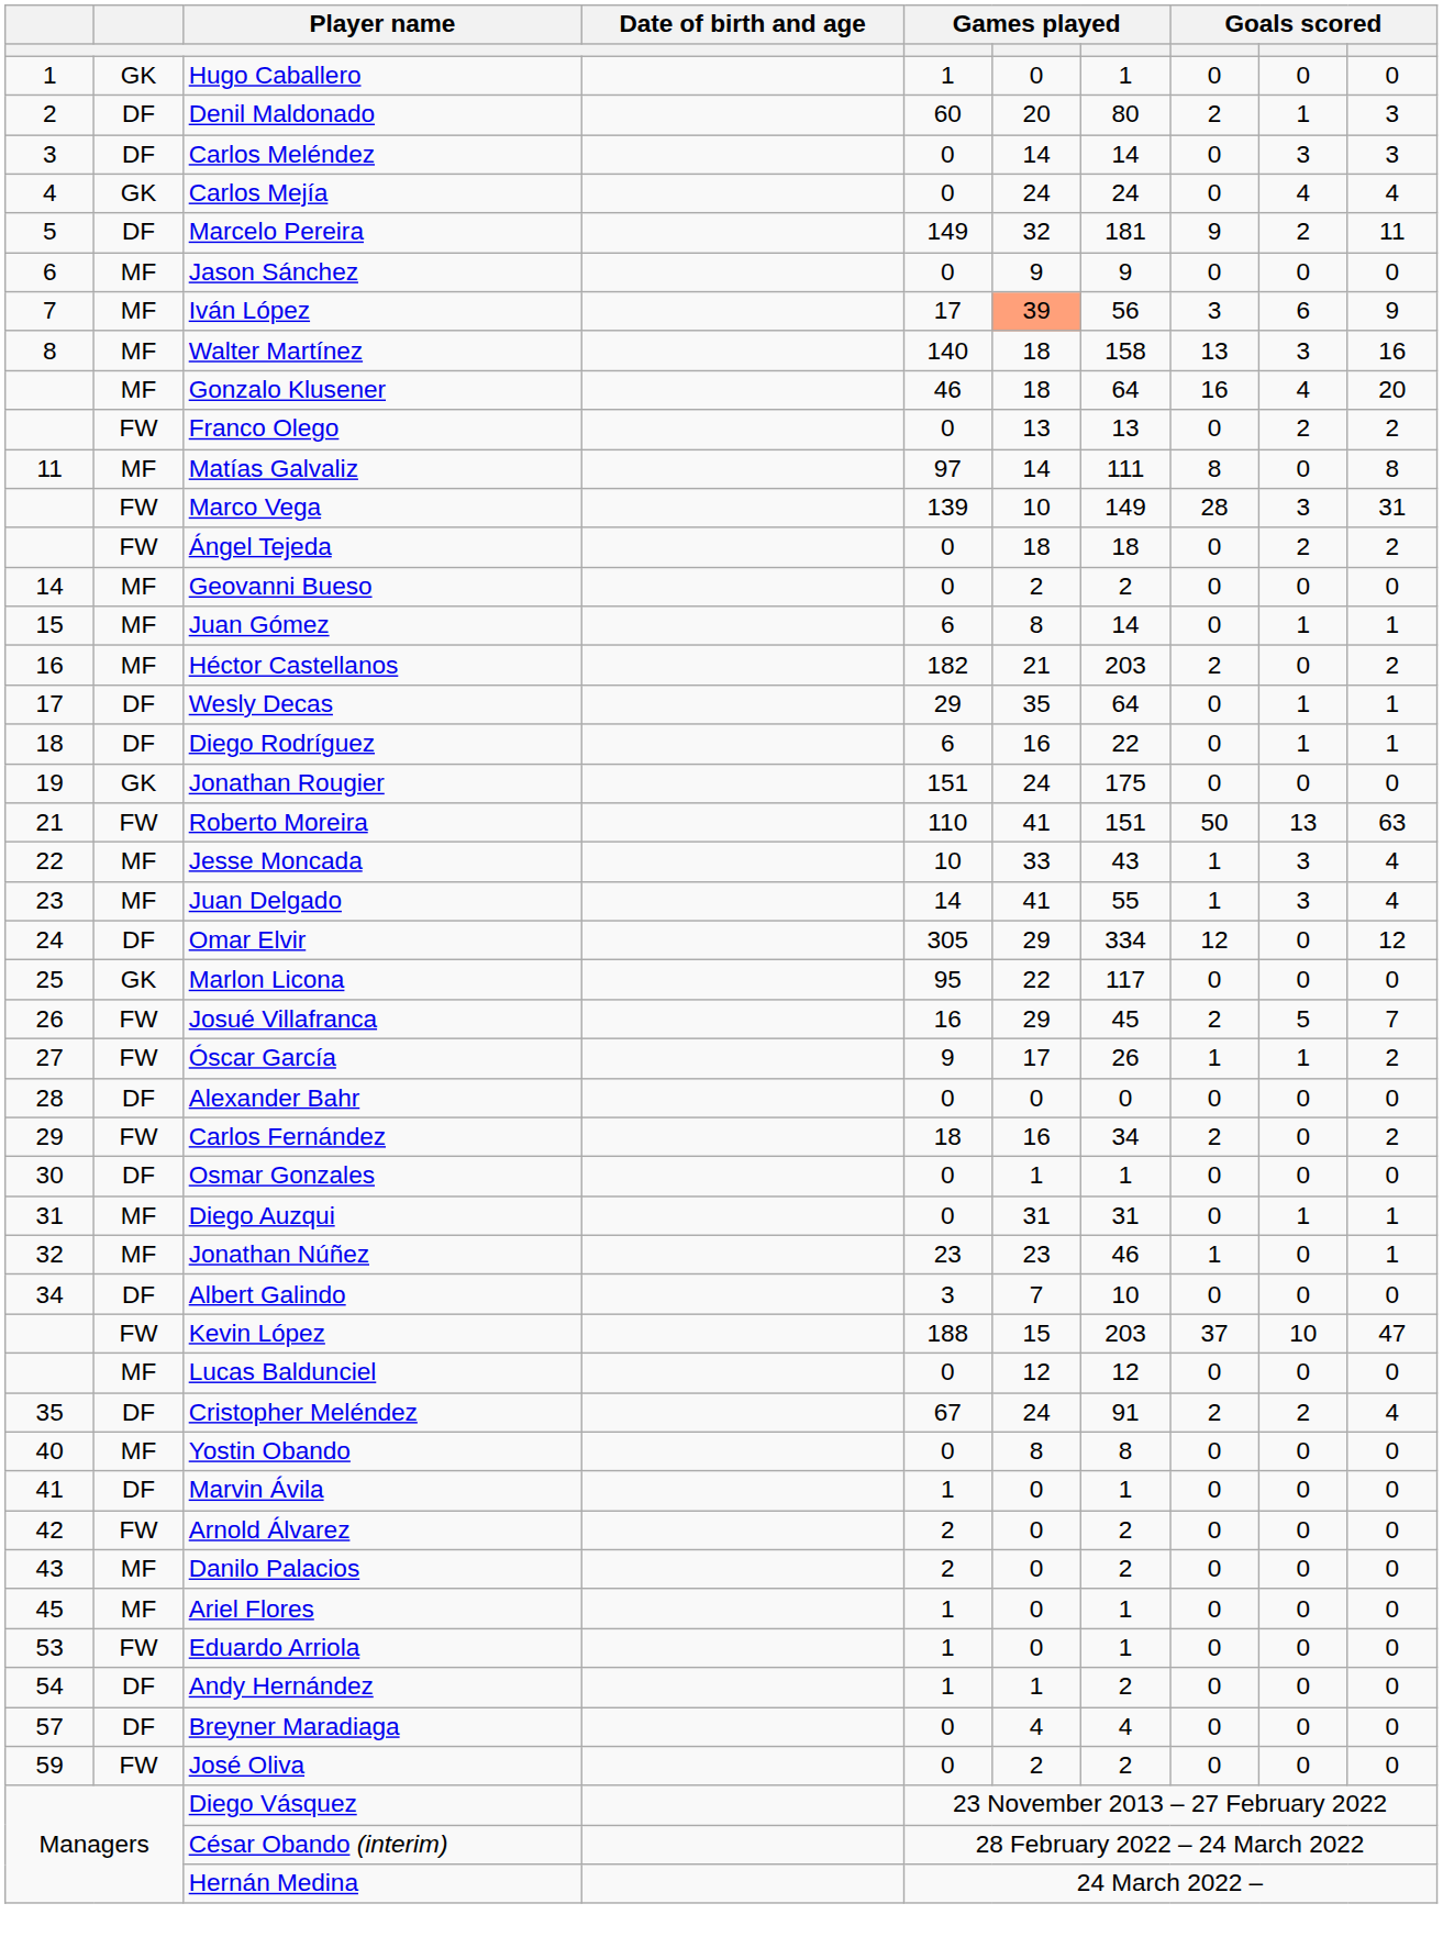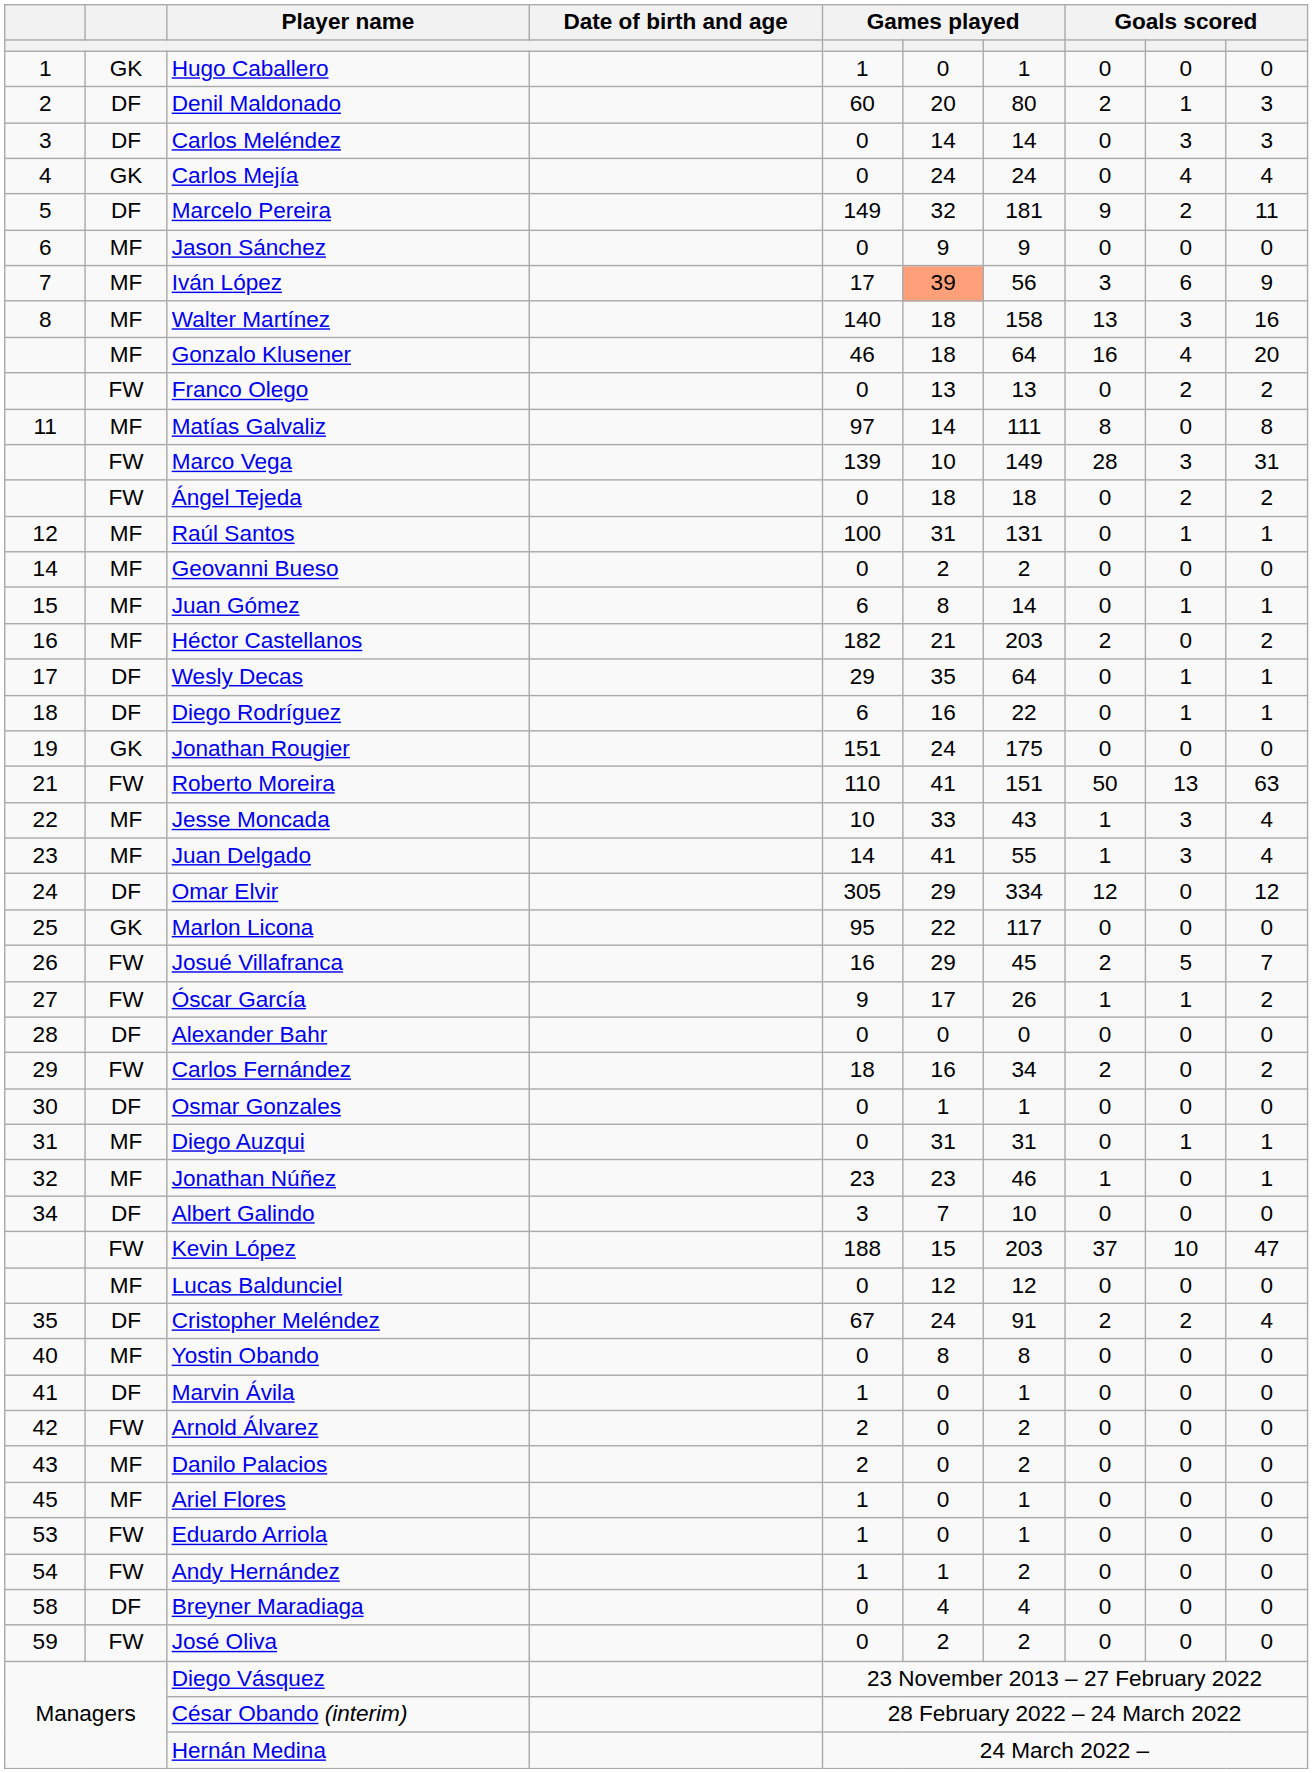 <table class="wikitable">
 <tr>
 <th width="50"></th>
 <th width="50"></th>
 <th width="250">Player name</th>
 <th width="200">Date of birth and age</th>
 <th width="150" colspan="3">Games played</th>
 <th width="150" colspan="3">Goals scored</th>
 </tr>
 <tr>
 <th colspan="4"></th>
 <th width="50"></th>
 <th width="50"></th>
 <th width="50"></th>
 <th width="50"></th>
 <th width="50"></th>
 <th width="50"></th>
 </tr>
 <tr align="center">
 <td>1</td>
 <td>GK</td>
 <td align="left"> <a href='#'>Hugo Caballero</a></td>
 <td></td>
 <td>1</td>
 <td>0</td>
 <td>1</td>
 <td>0</td>
 <td>0</td>
 <td>0</td>
 </tr>
 <tr align="center">
 <td>2</td>
 <td>DF</td>
 <td align="left"> <a href='#'>Denil Maldonado</a></td>
 <td></td>
 <td>60</td>
 <td>20</td>
 <td>80</td>
 <td>2</td>
 <td>1</td>
 <td>3</td>
 </tr>
 <tr align="center">
 <td>3</td>
 <td>DF</td>
 <td align="left"> <a href='#'>Carlos Meléndez</a></td>
 <td></td>
 <td>0</td>
 <td>14</td>
 <td>14</td>
 <td>0</td>
 <td>3</td>
 <td>3</td>
 </tr>
 <tr align="center">
 <td>4</td>
 <td>GK</td>
 <td align="left"> <a href='#'>Carlos Mejía</a></td>
 <td></td>
 <td>0</td>
 <td>24</td>
 <td>24</td>
 <td>0</td>
 <td>4</td>
 <td>4</td>
 </tr>
 <tr align="center">
 <td>5</td>
 <td>DF</td>
 <td align="left"> <a href='#'>Marcelo Pereira</a></td>
 <td></td>
 <td>149</td>
 <td>32</td>
 <td>181</td>
 <td>9</td>
 <td>2</td>
 <td>11</td>
 </tr>
 <tr align="center">
 <td>6</td>
 <td>MF</td>
 <td align="left"> <a href='#'>Jason Sánchez</a></td>
 <td></td>
 <td>0</td>
 <td>9</td>
 <td>9</td>
 <td>0</td>
 <td>0</td>
 <td>0</td>
 </tr>
 <tr align="center">
 <td>7</td>
 <td>MF</td>
 <td align="left"> <a href='#'>Iván López</a></td>
 <td></td>
 <td>17</td>
 <td style="background: lightsalmon;">39</td>
 <td>56</td>
 <td>3</td>
 <td>6</td>
 <td>9</td>
 </tr>
 <tr align="center">
 <td>8</td>
 <td>MF</td>
 <td align="left"> <a href='#'>Walter Martínez</a></td>
 <td></td>
 <td>140</td>
 <td>18</td>
 <td>158</td>
 <td>13</td>
 <td>3</td>
 <td>16</td>
 </tr>
 <tr align="center">
 <td></td>
 <td>MF</td>
 <td align="left"> <a href='#'>Gonzalo Klusener</a></td>
 <td></td>
 <td>46</td>
 <td>18</td>
 <td>64</td>
 <td>16</td>
 <td>4</td>
 <td>20</td>
 </tr>
 <tr align="center">
 <td></td>
 <td>FW</td>
 <td align="left"> <a href='#'>Franco Olego</a></td>
 <td></td>
 <td>0</td>
 <td>13</td>
 <td>13</td>
 <td>0</td>
 <td>2</td>
 <td>2</td>
 </tr>
 <tr align="center">
 <td>11</td>
 <td>MF</td>
 <td align="left"> <a href='#'>Matías Galvaliz</a></td>
 <td></td>
 <td>97</td>
 <td>14</td>
 <td>111</td>
 <td>8</td>
 <td>0</td>
 <td>8</td>
 </tr>
 <tr align="center">
 <td></td>
 <td>FW</td>
 <td align="left"> <a href='#'>Marco Vega</a></td>
 <td></td>
 <td>139</td>
 <td>10</td>
 <td>149</td>
 <td>28</td>
 <td>3</td>
 <td>31</td>
 </tr>
 <tr align="center">
 <td></td>
 <td>FW</td>
 <td align="left"> <a href='#'>Ángel Tejeda</a></td>
 <td></td>
 <td>0</td>
 <td>18</td>
 <td>18</td>
 <td>0</td>
 <td>2</td>
 <td>2</td>
+</tr>
+<tr align="center">
+<td>12</td>
+<td>MF</td>
+<td align="left"> <a href='#'>Raúl Santos</a></td>
+<td></td>
+<td>100</td>
+<td>31</td>
+<td>131</td>
+<td>0</td>
+<td>1</td>
+<td>1</td>
 </tr>
 <tr align="center">
 <td>14</td>
 <td>MF</td>
 <td align="left"> <a href='#'>Geovanni Bueso</a></td>
 <td></td>
 <td>0</td>
 <td>2</td>
 <td>2</td>
 <td>0</td>
 <td>0</td>
 <td>0</td>
 </tr>
 <tr align="center">
 <td>15</td>
 <td>MF</td>
 <td align="left"> <a href='#'>Juan Gómez</a></td>
 <td></td>
 <td>6</td>
 <td>8</td>
 <td>14</td>
 <td>0</td>
 <td>1</td>
 <td>1</td>
 </tr>
 <tr align="center">
 <td>16</td>
 <td>MF</td>
 <td align="left"> <a href='#'>Héctor Castellanos</a></td>
 <td></td>
 <td>182</td>
 <td>21</td>
 <td>203</td>
 <td>2</td>
 <td>0</td>
 <td>2</td>
 </tr>
 <tr align="center">
 <td>17</td>
 <td>DF</td>
 <td align="left"> <a href='#'>Wesly Decas</a></td>
 <td></td>
 <td>29</td>
 <td>35</td>
 <td>64</td>
 <td>0</td>
 <td>1</td>
 <td>1</td>
 </tr>
 <tr align="center">
 <td>18</td>
 <td>DF</td>
 <td align="left"> <a href='#'>Diego Rodríguez</a></td>
 <td></td>
 <td>6</td>
 <td>16</td>
 <td>22</td>
 <td>0</td>
 <td>1</td>
 <td>1</td>
 </tr>
 <tr align="center">
 <td>19</td>
 <td>GK</td>
 <td align="left"> <a href='#'>Jonathan Rougier</a></td>
 <td></td>
 <td>151</td>
 <td>24</td>
 <td>175</td>
 <td>0</td>
 <td>0</td>
 <td>0</td>
 </tr>
 <tr align="center">
 <td>21</td>
 <td>FW</td>
 <td align="left"> <a href='#'>Roberto Moreira</a></td>
 <td></td>
 <td>110</td>
 <td>41</td>
 <td>151</td>
 <td>50</td>
 <td>13</td>
 <td>63</td>
 </tr>
 <tr align="center">
 <td>22</td>
 <td>MF</td>
 <td align="left"> <a href='#'>Jesse Moncada</a></td>
 <td></td>
 <td>10</td>
 <td>33</td>
 <td>43</td>
 <td>1</td>
 <td>3</td>
 <td>4</td>
 </tr>
 <tr align="center">
 <td>23</td>
 <td>MF</td>
 <td align="left"> <a href='#'>Juan Delgado</a></td>
 <td></td>
 <td>14</td>
 <td>41</td>
 <td>55</td>
 <td>1</td>
 <td>3</td>
 <td>4</td>
 </tr>
 <tr align="center">
 <td>24</td>
 <td>DF</td>
 <td align="left"> <a href='#'>Omar Elvir</a></td>
 <td></td>
 <td>305</td>
 <td>29</td>
 <td>334</td>
 <td>12</td>
 <td>0</td>
 <td>12</td>
 </tr>
 <tr align="center">
 <td>25</td>
 <td>GK</td>
 <td align="left"> <a href='#'>Marlon Licona</a></td>
 <td></td>
 <td>95</td>
 <td>22</td>
 <td>117</td>
 <td>0</td>
 <td>0</td>
 <td>0</td>
 </tr>
 <tr align="center">
 <td>26</td>
 <td>FW</td>
 <td align="left"> <a href='#'>Josué Villafranca</a></td>
 <td></td>
 <td>16</td>
 <td>29</td>
 <td>45</td>
 <td>2</td>
 <td>5</td>
 <td>7</td>
 </tr>
 <tr align="center">
 <td>27</td>
 <td>FW</td>
 <td align="left"> <a href='#'>Óscar García</a></td>
 <td></td>
 <td>9</td>
 <td>17</td>
 <td>26</td>
 <td>1</td>
 <td>1</td>
 <td>2</td>
 </tr>
 <tr align="center">
 <td>28</td>
 <td>DF</td>
 <td align="left"> <a href='#'>Alexander Bahr</a></td>
 <td></td>
 <td>0</td>
 <td>0</td>
 <td>0</td>
 <td>0</td>
 <td>0</td>
 <td>0</td>
 </tr>
 <tr align="center">
 <td>29</td>
 <td>FW</td>
 <td align="left"> <a href='#'>Carlos Fernández</a></td>
 <td></td>
 <td>18</td>
 <td>16</td>
 <td>34</td>
 <td>2</td>
 <td>0</td>
 <td>2</td>
 </tr>
 <tr align="center">
 <td>30</td>
 <td>DF</td>
 <td align="left"> <a href='#'>Osmar Gonzales</a></td>
 <td></td>
 <td>0</td>
 <td>1</td>
 <td>1</td>
 <td>0</td>
 <td>0</td>
 <td>0</td>
 </tr>
 <tr align="center">
 <td>31</td>
 <td>MF</td>
 <td align="left"> <a href='#'>Diego Auzqui</a></td>
 <td></td>
 <td>0</td>
 <td>31</td>
 <td>31</td>
 <td>0</td>
 <td>1</td>
 <td>1</td>
 </tr>
 <tr align="center">
 <td>32</td>
 <td>MF</td>
 <td align="left"> <a href='#'>Jonathan Núñez</a></td>
 <td></td>
 <td>23</td>
 <td>23</td>
 <td>46</td>
 <td>1</td>
 <td>0</td>
 <td>1</td>
 </tr>
 <tr align="center">
 <td>34</td>
 <td>DF</td>
 <td align="left"> <a href='#'>Albert Galindo</a></td>
 <td></td>
 <td>3</td>
 <td>7</td>
 <td>10</td>
 <td>0</td>
 <td>0</td>
 <td>0</td>
 </tr>
 <tr align="center">
 <td></td>
 <td>FW</td>
 <td align="left"> <a href='#'>Kevin López</a></td>
 <td></td>
 <td>188</td>
 <td>15</td>
 <td>203</td>
 <td>37</td>
 <td>10</td>
 <td>47</td>
 </tr>
 <tr align="center">
 <td></td>
 <td>MF</td>
 <td align="left"> <a href='#'>Lucas Baldunciel</a></td>
 <td></td>
 <td>0</td>
 <td>12</td>
 <td>12</td>
 <td>0</td>
 <td>0</td>
 <td>0</td>
 </tr>
 <tr align="center">
 <td>35</td>
 <td>DF</td>
 <td align="left"> <a href='#'>Cristopher Meléndez</a></td>
 <td></td>
 <td>67</td>
 <td>24</td>
 <td>91</td>
 <td>2</td>
 <td>2</td>
 <td>4</td>
 </tr>
 <tr align="center">
 <td>40</td>
 <td>MF</td>
 <td align="left"> <a href='#'>Yostin Obando</a></td>
 <td></td>
 <td>0</td>
 <td>8</td>
 <td>8</td>
 <td>0</td>
 <td>0</td>
 <td>0</td>
 </tr>
 <tr align="center">
 <td>41</td>
 <td>DF</td>
 <td align="left"> <a href='#'>Marvin Ávila</a></td>
 <td></td>
 <td>1</td>
 <td>0</td>
 <td>1</td>
 <td>0</td>
 <td>0</td>
 <td>0</td>
 </tr>
 <tr align="center">
 <td>42</td>
 <td>FW</td>
 <td align="left"> <a href='#'>Arnold Álvarez</a></td>
 <td></td>
 <td>2</td>
 <td>0</td>
 <td>2</td>
 <td>0</td>
 <td>0</td>
 <td>0</td>
 </tr>
 <tr align="center">
 <td>43</td>
 <td>MF</td>
 <td align="left"> <a href='#'>Danilo Palacios</a></td>
 <td></td>
 <td>2</td>
 <td>0</td>
 <td>2</td>
 <td>0</td>
 <td>0</td>
 <td>0</td>
 </tr>
 <tr align="center">
 <td>45</td>
 <td>MF</td>
 <td align="left"> <a href='#'>Ariel Flores</a></td>
 <td></td>
 <td>1</td>
 <td>0</td>
 <td>1</td>
 <td>0</td>
 <td>0</td>
 <td>0</td>
 </tr>
 <tr align="center">
 <td>53</td>
 <td>FW</td>
 <td align="left"> <a href='#'>Eduardo Arriola</a></td>
 <td></td>
 <td>1</td>
 <td>0</td>
 <td>1</td>
 <td>0</td>
 <td>0</td>
 <td>0</td>
 </tr>
 <tr align="center">
 <td>54</td>
-<td>DF</td>
+<td>FW</td>
 <td align="left"> <a href='#'>Andy Hernández</a></td>
 <td></td>
 <td>1</td>
 <td>1</td>
 <td>2</td>
 <td>0</td>
 <td>0</td>
 <td>0</td>
 </tr>
 <tr align="center">
-<td>57</td>
+<td>58</td>
 <td>DF</td>
 <td align="left"> <a href='#'>Breyner Maradiaga</a></td>
 <td></td>
 <td>0</td>
 <td>4</td>
 <td>4</td>
 <td>0</td>
 <td>0</td>
 <td>0</td>
 </tr>
 <tr align="center">
 <td>59</td>
 <td>FW</td>
 <td align="left"> <a href='#'>José Oliva</a></td>
 <td></td>
 <td>0</td>
 <td>2</td>
 <td>2</td>
 <td>0</td>
 <td>0</td>
 <td>0</td>
 </tr>
 <tr align="center">
 <td colspan="2" rowspan="3">Managers</td>
 <td align="left"> <a href='#'>Diego Vásquez</a></td>
 <td></td>
 <td colspan="6">23 November 2013 – 27 February 2022</td>
 </tr>
 <tr align="center">
 <td align="left"> <a href='#'>César Obando</a> <em>(interim)</em></td>
 <td></td>
 <td colspan="6">28 February 2022 – 24 March 2022</td>
 </tr>
 <tr align="center">
 <td align="left"> <a href='#'>Hernán Medina</a></td>
 <td></td>
 <td colspan="6">24 March 2022 –</td>
 </tr>
 </table>
